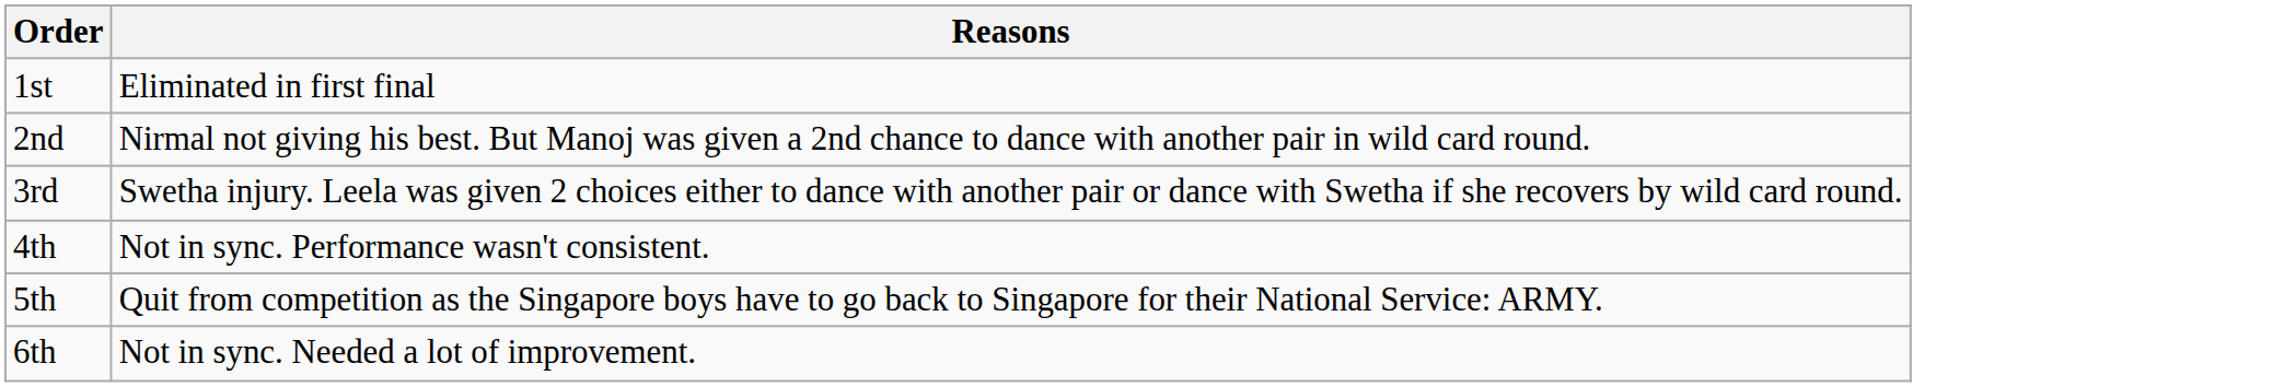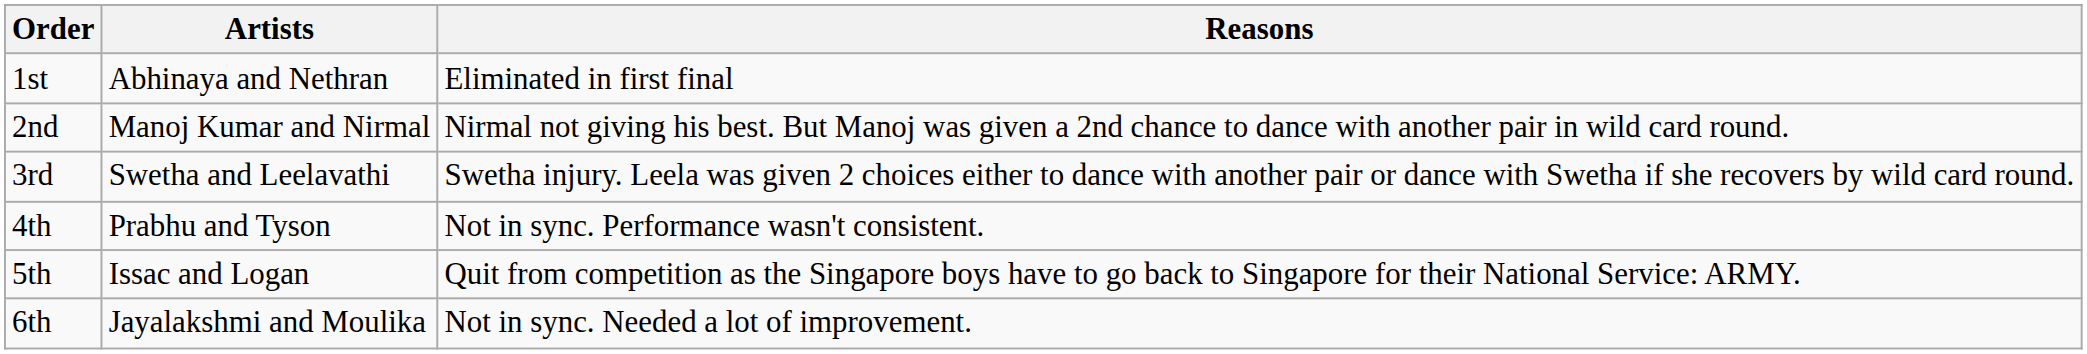 <table class="wikitable">
 <tr>
 <th>Order</th>
+<th>Artists</th>
 <th>Reasons</th>
 </tr>
 <tr>
 <td>1st</td>
+<td>Abhinaya and Nethran</td>
 <td>Eliminated in first final</td>
 </tr>
 <tr>
 <td>2nd</td>
+<td>Manoj Kumar and Nirmal</td>
 <td>Nirmal not giving his best. But Manoj was given a 2nd chance to dance with another pair in wild card round.</td>
 </tr>
 <tr>
 <td>3rd</td>
+<td>Swetha and Leelavathi</td>
 <td>Swetha injury. Leela was given 2 choices either to dance with another pair or dance with Swetha if she recovers by wild card round.</td>
 </tr>
 <tr>
 <td>4th</td>
+<td>Prabhu and Tyson</td>
 <td>Not in sync. Performance wasn't consistent.</td>
 </tr>
 <tr>
 <td>5th</td>
+<td>Issac and Logan</td>
 <td>Quit from competition as the Singapore boys have to go back to Singapore for their National Service: ARMY.</td>
 </tr>
 <tr>
 <td>6th</td>
+<td>Jayalakshmi and Moulika</td>
 <td>Not in sync. Needed a lot of improvement.</td>
 </tr>
 </table>
